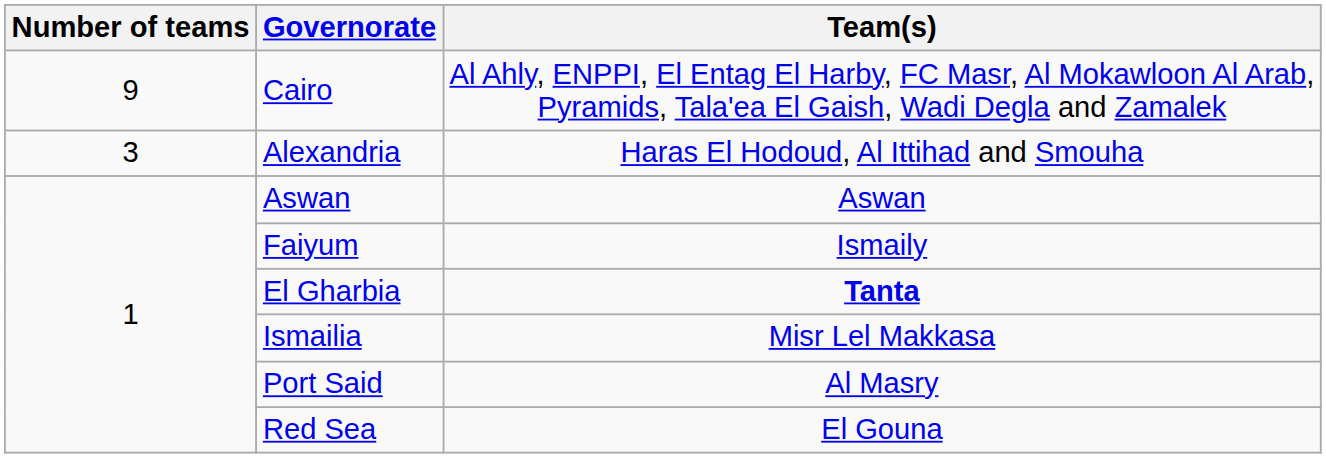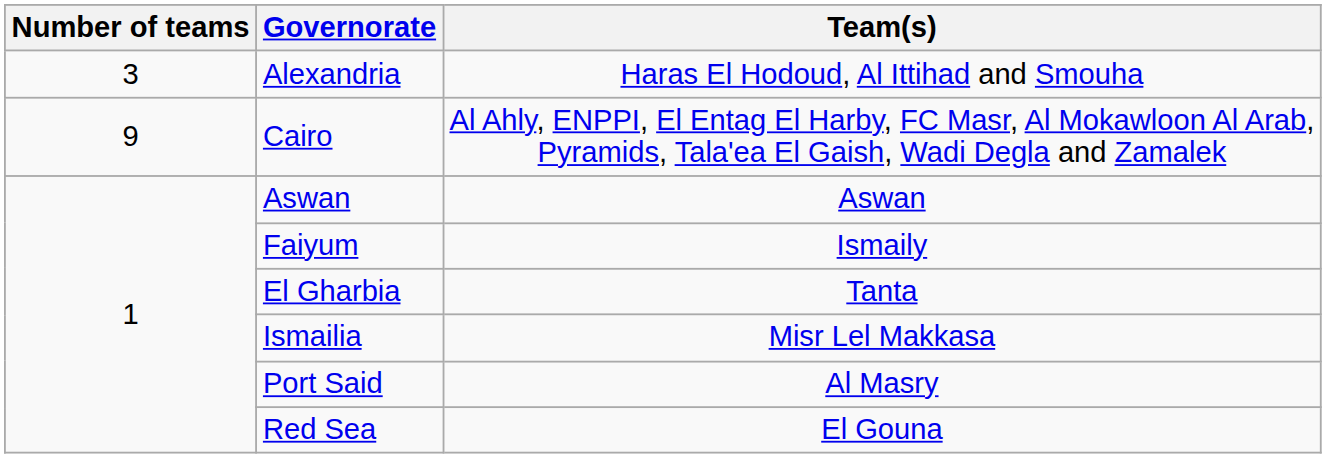 <table class="wikitable" style="text-align:center">
 <tr>
 <th>Number of teams</th>
 <th><a href='#'>Governorate</a></th>
 <th>Team(s)</th>
 </tr>
 <tr>
+<td>3</td>
+<td align=left> <a href='#'>Alexandria</a></td>
+<td><a href='#'>Haras El Hodoud</a>, <a href='#'>Al Ittihad</a> and <a href='#'>Smouha</a></td>
+</tr>
+<tr>
 <td>9</td>
 <td align=left> <a href='#'>Cairo</a></td>
 <td><a href='#'>Al Ahly</a>, <a href='#'>ENPPI</a>, <a href='#'>El Entag El Harby</a>, <a href='#'>FC Masr</a>, <a href='#'>Al Mokawloon Al Arab</a>,<br><a href='#'>Pyramids</a>, <a href='#'>Tala'ea El Gaish</a>, <a href='#'>Wadi Degla</a> and <a href='#'>Zamalek</a></td>
-</tr>
-<tr>
-<td>3</td>
-<td align=left> <a href='#'>Alexandria</a></td>
-<td><a href='#'>Haras El Hodoud</a>, <a href='#'>Al Ittihad</a> and <a href='#'>Smouha</a></td>
 </tr>
 <tr>
 <td rowspan=7>1</td>
 <td align=left> <a href='#'>Aswan</a></td>
 <td><a href='#'>Aswan</a></td>
 </tr>
 <tr>
 <td align=left> <a href='#'>Faiyum</a></td>
 <td><a href='#'>Ismaily</a></td>
 </tr>
 <tr>
 <td align=left> <a href='#'>El Gharbia</a></td>
-<td><strong><a href='#'>Tanta</a></strong></td>
+<td><a href='#'>Tanta</a></td>
 </tr>
 <tr>
 <td align=left> <a href='#'>Ismailia</a></td>
 <td><a href='#'>Misr Lel Makkasa</a></td>
 </tr>
 <tr>
 <td align=left> <a href='#'>Port Said</a></td>
 <td><a href='#'>Al Masry</a></td>
 </tr>
 <tr>
 <td align=left> <a href='#'>Red Sea</a></td>
 <td><a href='#'>El Gouna</a></td>
 </tr>
 </table>
